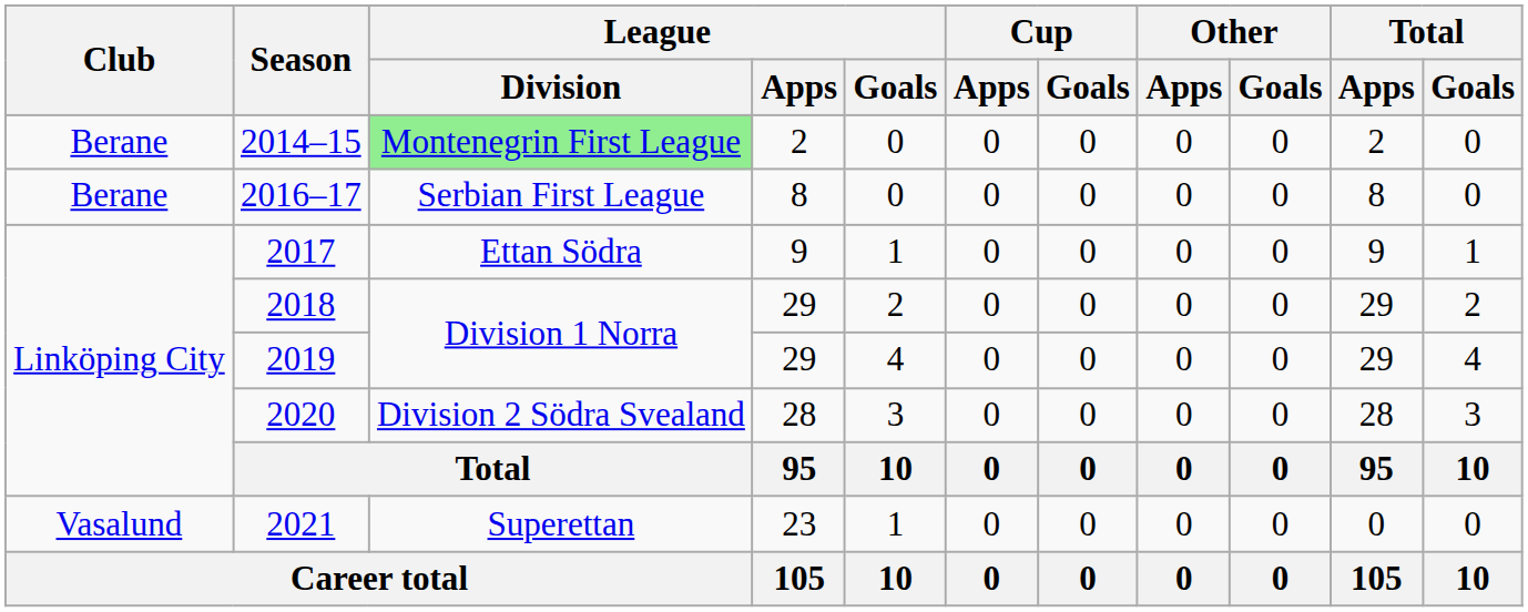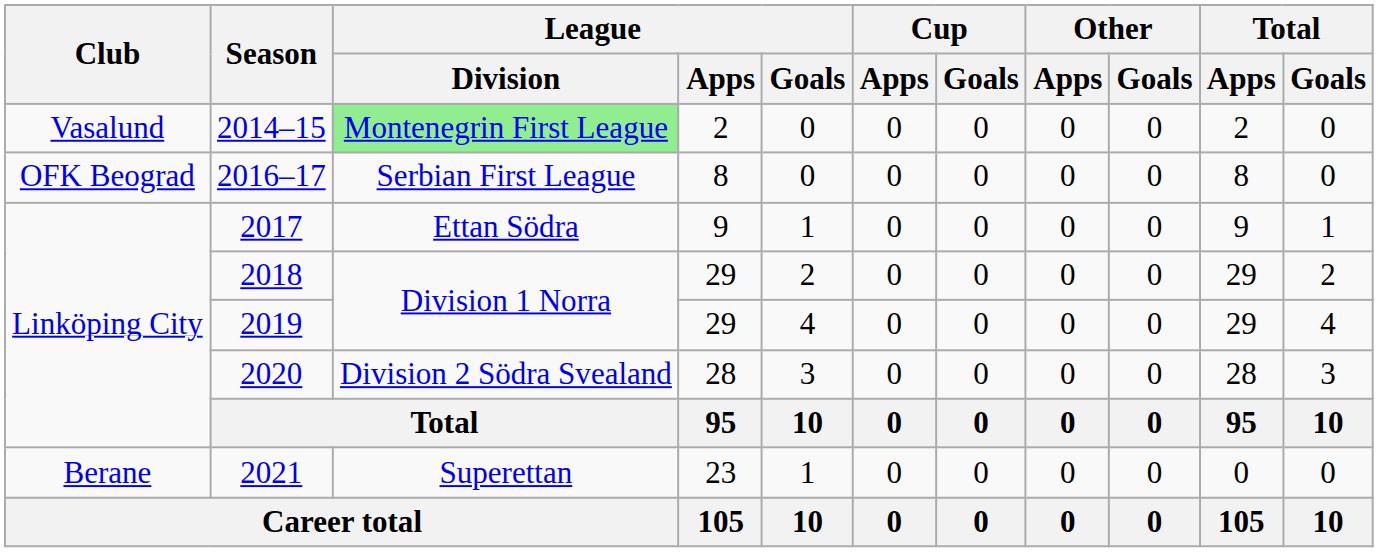 <table class="wikitable" style="text-align: center">
 <tr>
 <th rowspan="2">Club</th>
 <th rowspan="2">Season</th>
 <th colspan="3">League</th>
 <th colspan="2">Cup</th>
 <th colspan="2">Other</th>
 <th colspan="2">Total</th>
 </tr>
 <tr>
 <th>Division</th>
 <th>Apps</th>
 <th>Goals</th>
 <th>Apps</th>
 <th>Goals</th>
 <th>Apps</th>
 <th>Goals</th>
 <th>Apps</th>
 <th>Goals</th>
 </tr>
 <tr>
-<td><a href='#'>Berane</a></td>
+<td><a href='#'>Vasalund</a></td>
 <td><a href='#'>2014–15</a></td>
 <td style="background: lightgreen;"><a href='#'>Montenegrin First League</a></td>
 <td>2</td>
 <td>0</td>
 <td>0</td>
 <td>0</td>
 <td>0</td>
 <td>0</td>
 <td>2</td>
 <td>0</td>
 </tr>
 <tr>
-<td><a href='#'>Berane</a></td>
+<td><a href='#'>OFK Beograd</a></td>
 <td><a href='#'>2016–17</a></td>
 <td><a href='#'>Serbian First League</a></td>
 <td>8</td>
 <td>0</td>
 <td>0</td>
 <td>0</td>
 <td>0</td>
 <td>0</td>
 <td>8</td>
 <td>0</td>
 </tr>
 <tr>
 <td rowspan="5"><a href='#'>Linköping City</a></td>
 <td><a href='#'>2017</a></td>
 <td><a href='#'>Ettan Södra</a></td>
 <td>9</td>
 <td>1</td>
 <td>0</td>
 <td>0</td>
 <td>0</td>
 <td>0</td>
 <td>9</td>
 <td>1</td>
 </tr>
 <tr>
 <td><a href='#'>2018</a></td>
 <td rowspan="2"><a href='#'>Division 1 Norra</a></td>
 <td>29</td>
 <td>2</td>
 <td>0</td>
 <td>0</td>
 <td>0</td>
 <td>0</td>
 <td>29</td>
 <td>2</td>
 </tr>
 <tr>
 <td><a href='#'>2019</a></td>
 <td>29</td>
 <td>4</td>
 <td>0</td>
 <td>0</td>
 <td>0</td>
 <td>0</td>
 <td>29</td>
 <td>4</td>
 </tr>
 <tr>
 <td><a href='#'>2020</a></td>
 <td><a href='#'>Division 2 Södra Svealand</a></td>
 <td>28</td>
 <td>3</td>
 <td>0</td>
 <td>0</td>
 <td>0</td>
 <td>0</td>
 <td>28</td>
 <td>3</td>
 </tr>
 <tr>
 <th colspan=2>Total</th>
 <th>95</th>
 <th>10</th>
 <th>0</th>
 <th>0</th>
 <th>0</th>
 <th>0</th>
 <th>95</th>
 <th>10</th>
 </tr>
 <tr>
-<td><a href='#'>Vasalund</a></td>
+<td><a href='#'>Berane</a></td>
 <td><a href='#'>2021</a></td>
 <td><a href='#'>Superettan</a></td>
 <td>23</td>
 <td>1</td>
 <td>0</td>
 <td>0</td>
 <td>0</td>
 <td>0</td>
 <td>0</td>
 <td>0</td>
 </tr>
 <tr>
 <th colspan=3>Career total</th>
 <th>105</th>
 <th>10</th>
 <th>0</th>
 <th>0</th>
 <th>0</th>
 <th>0</th>
 <th>105</th>
 <th>10</th>
 </tr>
 </table>
